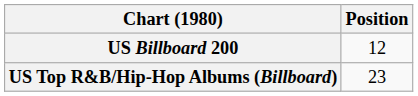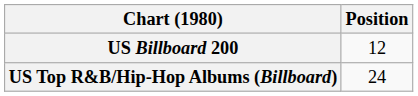 <table class="wikitable sortable plainrowheaders" style="text-align:center">
 <tr>
 <th scope="col">Chart (1980)</th>
 <th scope="col">Position</th>
 </tr>
 <tr>
 <th scope="row">US <em>Billboard</em> 200</th>
 <td>12</td>
 </tr>
 <tr>
 <th scope="row">US Top R&B/Hip-Hop Albums (<em>Billboard</em>)</th>
-<td>23</td>
+<td>24</td>
 </tr>
 </table>
